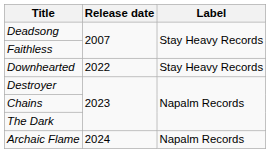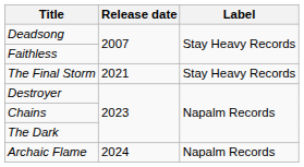 <table class="wikitable">
 <tr>
 <th>Title</th>
 <th>Release date</th>
 <th>Label</th>
 </tr>
 <tr>
 <td><em>Deadsong</em></td>
 <td rowspan="2">2007</td>
 <td rowspan="2">Stay Heavy Records</td>
 </tr>
 <tr>
 <td><em>Faithless</em></td>
 </tr>
 <tr>
-<td><em>Downhearted</em></td>
-<td>2022</td>
+<td><em>The Final Storm</em></td>
+<td>2021</td>
 <td>Stay Heavy Records</td>
 </tr>
 <tr>
 <td><em>Destroyer</em></td>
 <td rowspan="3">2023</td>
 <td rowspan="3">Napalm Records</td>
 </tr>
 <tr>
 <td><em>Chains</em></td>
 </tr>
 <tr>
 <td><em>The Dark</em></td>
 </tr>
 <tr>
 <td><em>Archaic Flame</em></td>
 <td rowspan="3">2024</td>
 <td rowspan="3">Napalm Records</td>
 </tr>
 </table>
